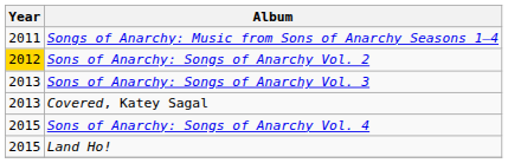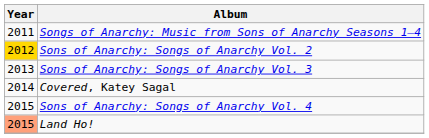 <table class="wikitable">
 <tr>
 <th>Year</th>
 <th>Album</th>
 </tr>
 <tr>
 <td>2011</td>
 <td><em><a href='#'>Songs of Anarchy: Music from Sons of Anarchy Seasons 1–4</a></em></td>
 </tr>
 <tr>
 <td style="background: gold;">2012</td>
 <td><em><a href='#'>Sons of Anarchy: Songs of Anarchy Vol. 2</a></em></td>
 </tr>
 <tr>
 <td>2013</td>
 <td><em><a href='#'>Sons of Anarchy: Songs of Anarchy Vol. 3</a></em></td>
 </tr>
 <tr>
-<td>2013</td>
+<td>2014</td>
 <td><em>Covered</em>, Katey Sagal</td>
 </tr>
 <tr>
 <td>2015</td>
 <td><em><a href='#'>Sons of Anarchy: Songs of Anarchy Vol. 4</a></em></td>
 </tr>
 <tr>
-<td>2015</td>
+<td style="background: lightsalmon;">2015</td>
 <td><em>Land Ho!</em></td>
 </tr>
 <tr>
 </tr>
 </table>
